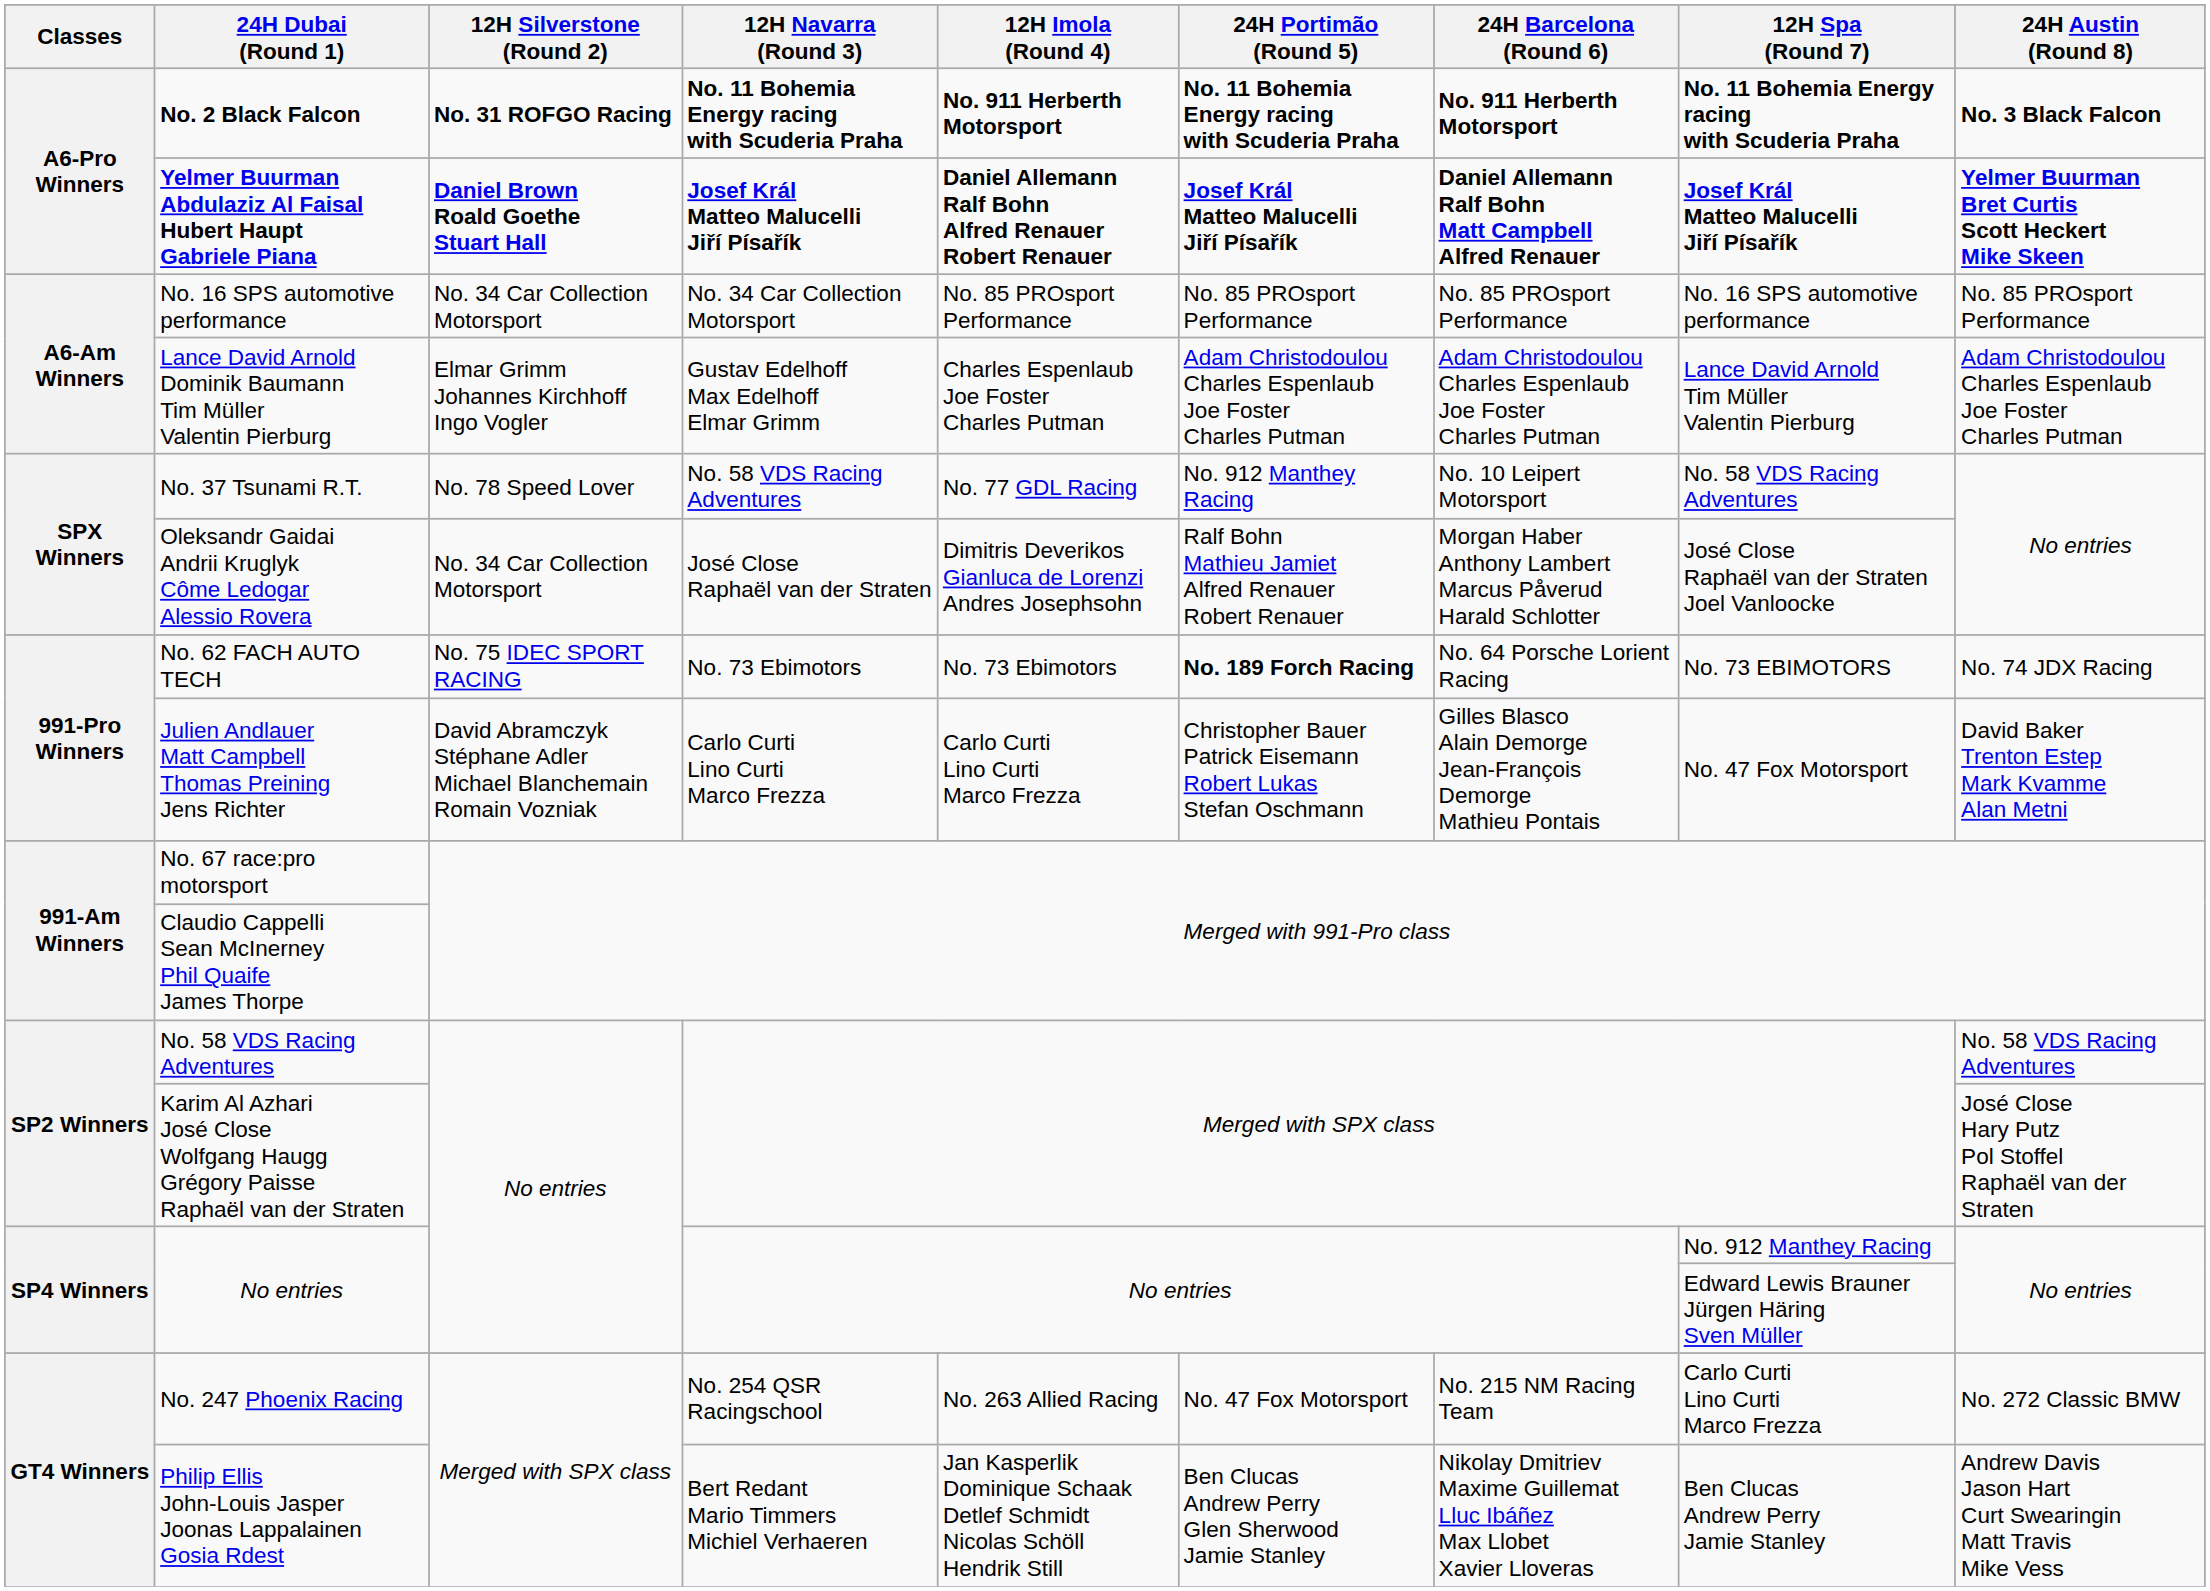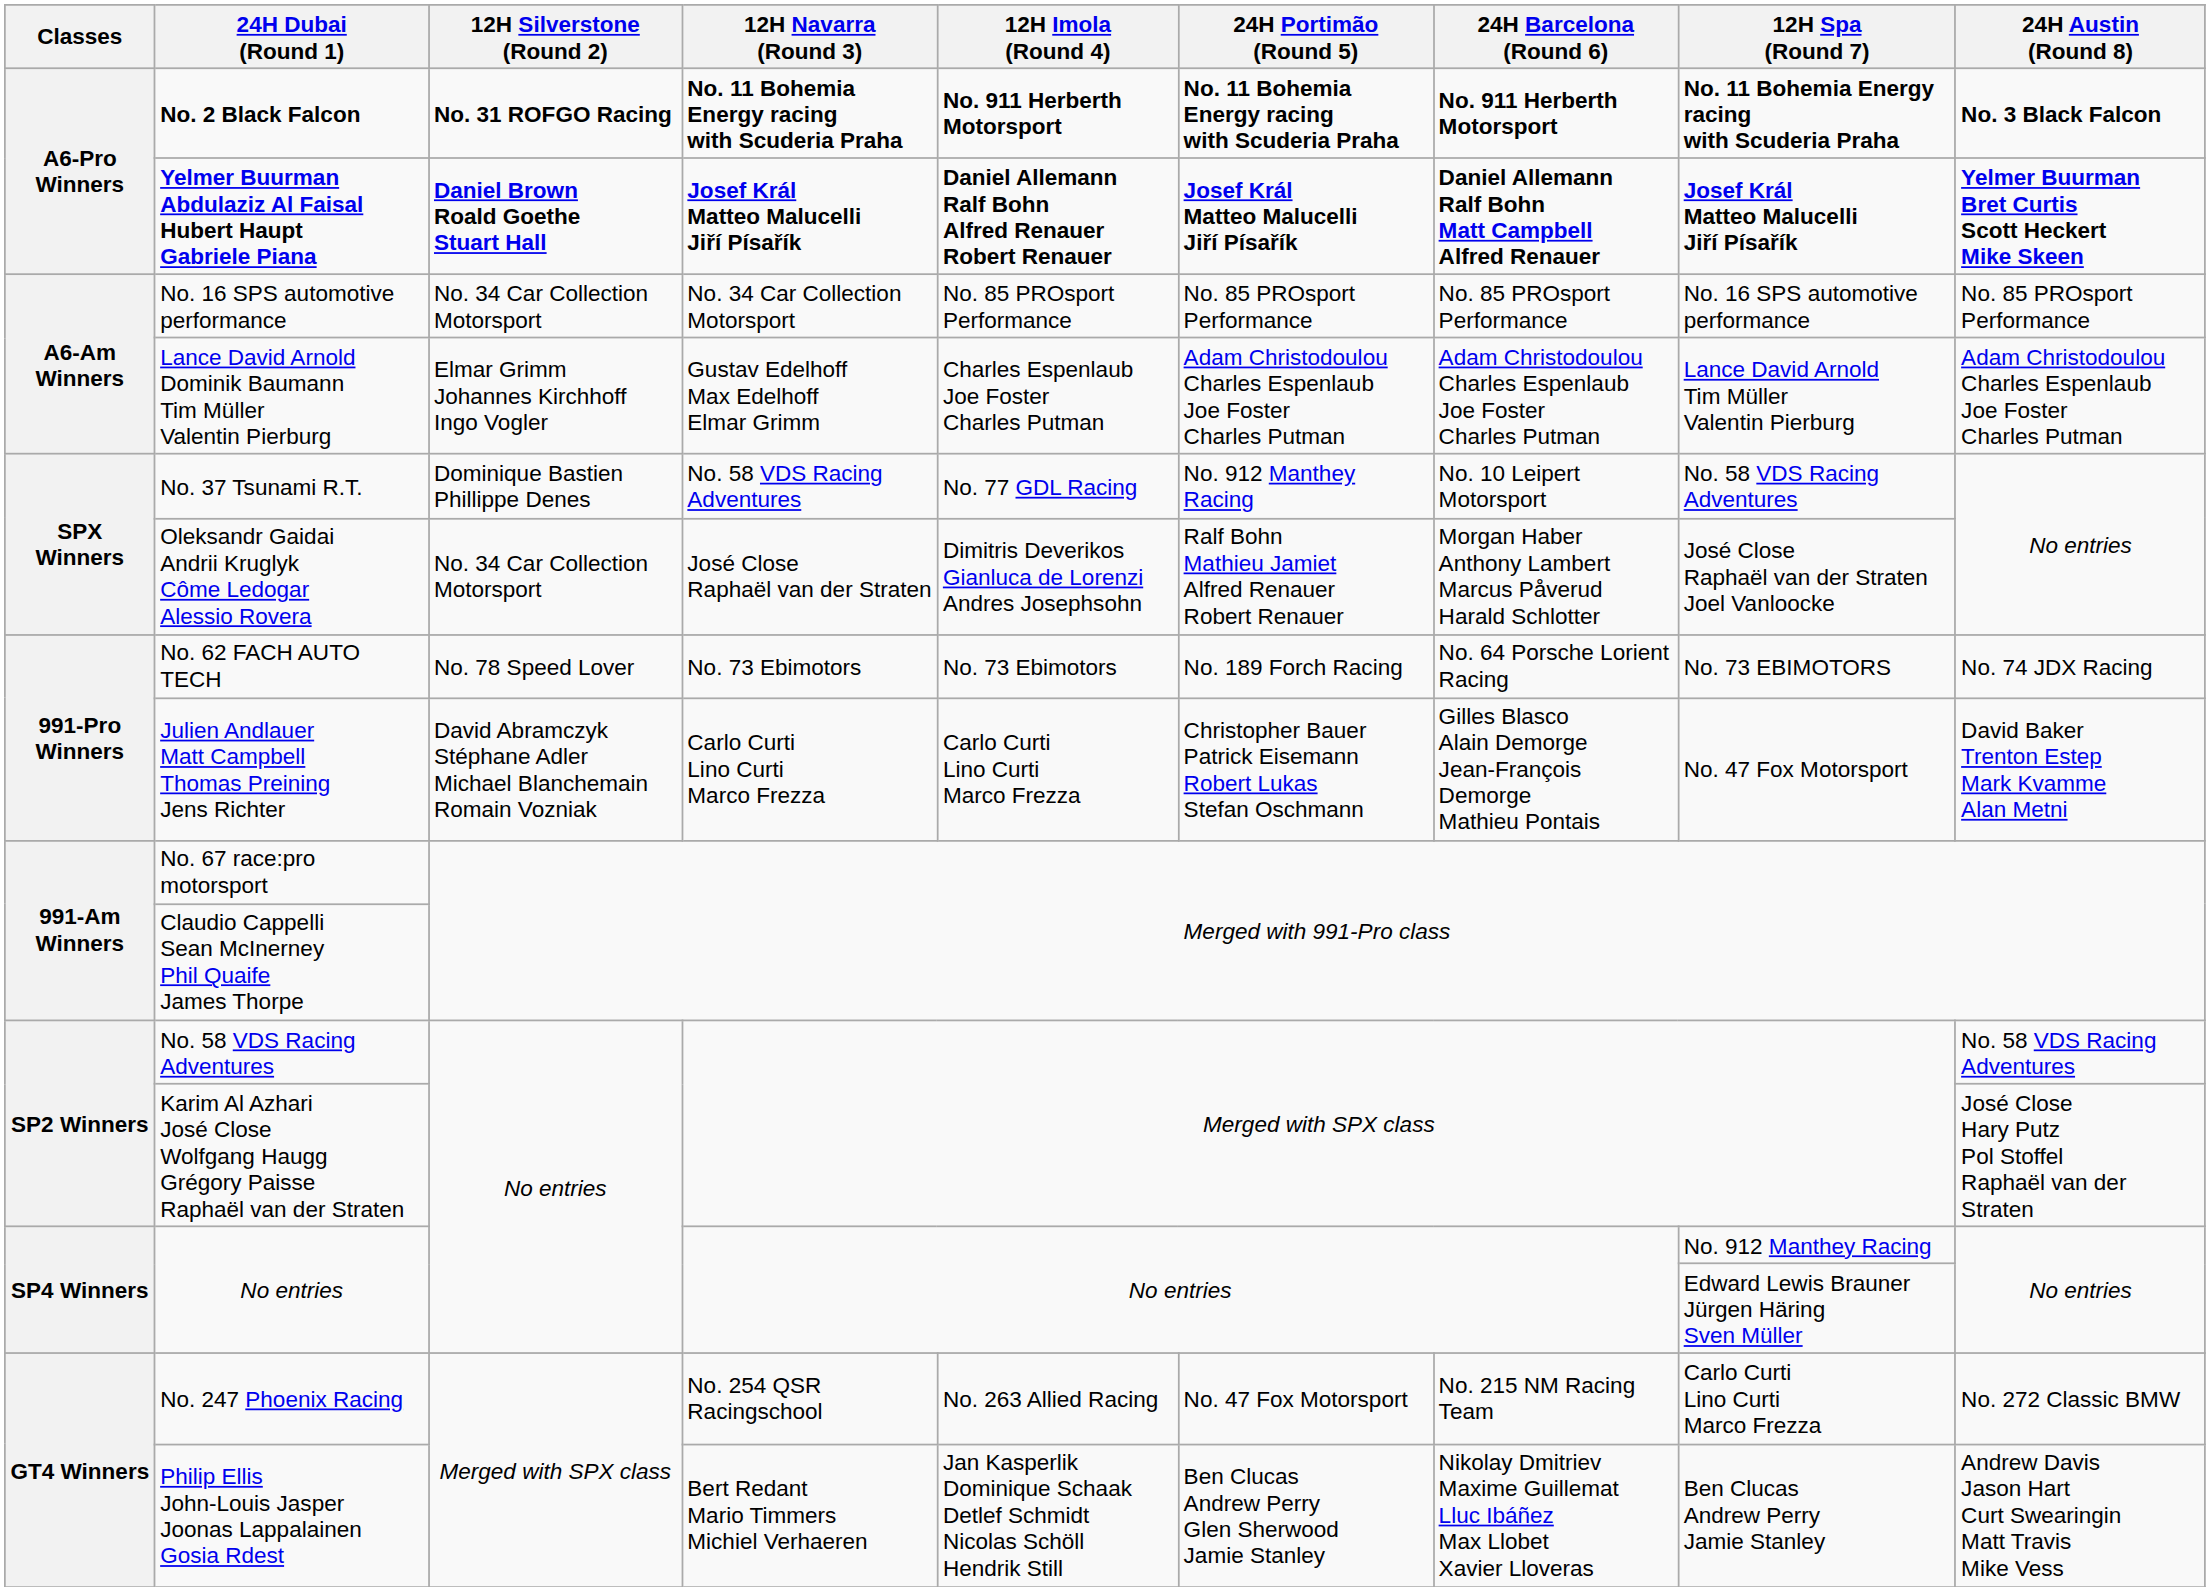 <table class="wikitable" style="font-size: 80%;">
 <tr>
 <th>Classes</th>
 <th> <a href='#'>24H Dubai</a><br>(Round 1)</th>
 <th> 12H <a href='#'>Silverstone</a><br>(Round 2)</th>
 <th> 12H <a href='#'>Navarra</a><br>(Round 3)</th>
 <th> 12H <a href='#'>Imola</a><br>(Round 4)</th>
 <th> 24H <a href='#'>Portimão</a><br>(Round 5)</th>
 <th> 24H <a href='#'>Barcelona</a><br>(Round 6)</th>
 <th> 12H <a href='#'>Spa</a><br>(Round 7)</th>
 <th> 24H <a href='#'>Austin</a><br>(Round 8)</th>
 </tr>
 <tr>
 <th rowspan=2>A6-Pro Winners</th>
 <td><strong> No. 2 Black Falcon</strong></td>
 <td><strong> No. 31 ROFGO Racing</strong></td>
 <td><strong> No. 11 Bohemia Energy racing<br>with Scuderia Praha</strong></td>
 <td><strong> No. 911 Herberth Motorsport</strong></td>
 <td><strong> No. 11 Bohemia Energy racing<br>with Scuderia Praha</strong></td>
 <td><strong> No. 911 Herberth Motorsport</strong></td>
 <td><strong> No. 11 Bohemia Energy racing<br>with Scuderia Praha</strong></td>
 <td><strong> No. 3 Black Falcon</strong></td>
 </tr>
 <tr>
 <td><strong> <a href='#'>Yelmer Buurman</a><br> <a href='#'>Abdulaziz Al Faisal</a><br> Hubert Haupt<br> <a href='#'>Gabriele Piana</a></strong></td>
 <td><strong> <a href='#'>Daniel Brown</a><br> Roald Goethe<br> <a href='#'>Stuart Hall</a></strong></td>
 <td><strong> <a href='#'>Josef Král</a><br> Matteo Malucelli<br> Jiří Písařík</strong></td>
 <td><strong> Daniel Allemann<br> Ralf Bohn<br> Alfred Renauer<br> Robert Renauer</strong></td>
 <td><strong> <a href='#'>Josef Král</a><br> Matteo Malucelli<br> Jiří Písařík</strong></td>
 <td><strong> Daniel Allemann<br> Ralf Bohn<br> <a href='#'>Matt Campbell</a><br> Alfred Renauer</strong></td>
 <td><strong> <a href='#'>Josef Král</a><br> Matteo Malucelli<br> Jiří Písařík</strong></td>
 <td><strong> <a href='#'>Yelmer Buurman</a><br> <a href='#'>Bret Curtis</a><br> Scott Heckert<br> <a href='#'>Mike Skeen</a></strong></td>
 </tr>
 <tr>
 <th rowspan=2>A6-Am Winners</th>
 <td> No. 16 SPS automotive performance</td>
 <td> No. 34 Car Collection Motorsport</td>
 <td> No. 34 Car Collection Motorsport</td>
 <td> No. 85 PROsport Performance</td>
 <td> No. 85 PROsport Performance</td>
 <td> No. 85 PROsport Performance</td>
 <td> No. 16 SPS automotive performance</td>
 <td> No. 85 PROsport Performance</td>
 </tr>
 <tr>
 <td> <a href='#'>Lance David Arnold</a><br> Dominik Baumann<br> Tim Müller<br> Valentin Pierburg</td>
 <td> Elmar Grimm<br> Johannes Kirchhoff<br> Ingo Vogler</td>
 <td> Gustav Edelhoff<br> Max Edelhoff<br> Elmar Grimm</td>
 <td> Charles Espenlaub<br> Joe Foster<br> Charles Putman</td>
 <td> <a href='#'>Adam Christodoulou</a><br> Charles Espenlaub<br> Joe Foster<br> Charles Putman</td>
 <td> <a href='#'>Adam Christodoulou</a><br> Charles Espenlaub<br> Joe Foster<br> Charles Putman</td>
 <td> <a href='#'>Lance David Arnold</a><br> Tim Müller<br> Valentin Pierburg<br></td>
 <td> <a href='#'>Adam Christodoulou</a><br> Charles Espenlaub<br> Joe Foster<br> Charles Putman</td>
 </tr>
 <tr>
 <th rowspan=2>SPX Winners</th>
 <td> No. 37 Tsunami R.T.</td>
-<td> No. 78 Speed Lover</td>
+<td> Dominique Bastien<br> Phillippe Denes</td>
 <td> No. 58 <a href='#'>VDS Racing Adventures</a></td>
 <td> No. 77 <a href='#'>GDL Racing</a></td>
 <td> No. 912 <a href='#'>Manthey Racing</a></td>
 <td> No. 10 Leipert Motorsport</td>
 <td> No. 58 <a href='#'>VDS Racing Adventures</a></td>
 <td rowspan=2 align=center><em>No entries</em></td>
 </tr>
 <tr>
 <td> Oleksandr Gaidai<br> Andrii Kruglyk<br> <a href='#'>Côme Ledogar</a><br> <a href='#'>Alessio Rovera</a></td>
 <td> No. 34 Car Collection Motorsport</td>
 <td> José Close<br> Raphaël van der Straten</td>
 <td> Dimitris Deverikos<br> <a href='#'>Gianluca de Lorenzi</a><br> Andres Josephsohn</td>
 <td> Ralf Bohn<br> <a href='#'>Mathieu Jamiet</a><br> Alfred Renauer<br> Robert Renauer</td>
 <td> Morgan Haber<br> Anthony Lambert<br> Marcus Påverud<br> Harald Schlotter</td>
 <td> José Close<br> Raphaël van der Straten<br> Joel Vanloocke</td>
 </tr>
 <tr>
 <th rowspan=2>991-Pro Winners</th>
 <td> No. 62 FACH AUTO TECH</td>
-<td> No. 75 <a href='#'>IDEC SPORT RACING</a></td>
+<td> No. 78 Speed Lover</td>
 <td> No. 73 Ebimotors</td>
 <td> No. 73 Ebimotors</td>
-<td><strong> No. 189 Forch Racing</strong></td>
+<td> No. 189 Forch Racing</td>
 <td> No. 64 Porsche Lorient Racing</td>
 <td> No. 73 EBIMOTORS</td>
 <td> No. 74 JDX Racing</td>
 </tr>
 <tr>
 <td> <a href='#'>Julien Andlauer</a><br> <a href='#'>Matt Campbell</a><br> <a href='#'>Thomas Preining</a><br> Jens Richter</td>
 <td> David Abramczyk<br> Stéphane Adler<br> Michael Blanchemain<br> Romain Vozniak</td>
 <td> Carlo Curti<br> Lino Curti<br> Marco Frezza</td>
 <td> Carlo Curti<br> Lino Curti<br> Marco Frezza</td>
 <td> Christopher Bauer<br> Patrick Eisemann<br> <a href='#'>Robert Lukas</a><br> Stefan Oschmann</td>
 <td> Gilles Blasco<br> Alain Demorge<br> Jean-François Demorge<br> Mathieu Pontais</td>
 <td> No. 47 Fox Motorsport</td>
 <td> David Baker<br> <a href='#'>Trenton Estep</a><br> <a href='#'>Mark Kvamme</a><br> <a href='#'>Alan Metni</a></td>
 </tr>
 <tr>
 <th rowspan=2>991-Am Winners</th>
 <td> No. 67 race:pro motorsport</td>
 <td rowspan=2 colspan=7 align=center><em>Merged with 991-Pro class</em></td>
 </tr>
 <tr>
 <td> Claudio Cappelli<br> Sean McInerney<br> <a href='#'>Phil Quaife</a><br> James Thorpe</td>
 </tr>
 <tr>
 <th rowspan=2>SP2 Winners</th>
 <td> No. 58 <a href='#'>VDS Racing Adventures</a></td>
 <td rowspan=4 align=center><em>No entries</em></td>
 <td rowspan=2 colspan=5 align=center><em>Merged with SPX class</em></td>
 <td> No. 58 <a href='#'>VDS Racing Adventures</a></td>
 </tr>
 <tr>
 <td> Karim Al Azhari<br> José Close<br> Wolfgang Haugg<br> Grégory Paisse<br> Raphaël van der Straten</td>
 <td> José Close<br> Hary Putz<br> Pol Stoffel<br> Raphaël van der Straten</td>
 </tr>
 <tr>
 <th rowspan=2>SP4 Winners</th>
 <td rowspan=2 align=center><em>No entries</em></td>
 <td rowspan=2 colspan=4 align=center><em>No entries</em></td>
 <td> No. 912 <a href='#'>Manthey Racing</a></td>
 <td rowspan=2 align=center><em>No entries</em></td>
 </tr>
 <tr>
 <td> Edward Lewis Brauner<br> Jürgen Häring<br> <a href='#'>Sven Müller</a></td>
 </tr>
 <tr>
 <th rowspan=2>GT4 Winners</th>
 <td> No. 247 <a href='#'>Phoenix Racing</a></td>
 <td rowspan=2 align=center><em>Merged with SPX class</em></td>
 <td> No. 254 QSR Racingschool</td>
 <td> No. 263 Allied Racing</td>
 <td> No. 47 Fox Motorsport</td>
 <td> No. 215 NM Racing Team</td>
 <td> Carlo Curti<br> Lino Curti<br> Marco Frezza</td>
 <td> No. 272 Classic BMW</td>
 </tr>
 <tr>
 <td> <a href='#'>Philip Ellis</a><br> John-Louis Jasper<br> Joonas Lappalainen<br> <a href='#'>Gosia Rdest</a></td>
 <td> Bert Redant<br> Mario Timmers<br> Michiel Verhaeren</td>
 <td> Jan Kasperlik<br> Dominique Schaak<br> Detlef Schmidt<br> Nicolas Schöll<br> Hendrik Still</td>
 <td> Ben Clucas<br> Andrew Perry<br> Glen Sherwood<br> Jamie Stanley</td>
 <td> Nikolay Dmitriev<br> Maxime Guillemat<br> <a href='#'>Lluc Ibáñez</a><br> Max Llobet<br> Xavier Lloveras</td>
 <td> Ben Clucas<br> Andrew Perry<br> Jamie Stanley</td>
 <td> Andrew Davis<br> Jason Hart<br> Curt Swearingin<br> Matt Travis<br> Mike Vess</td>
 </tr>
 </table>
